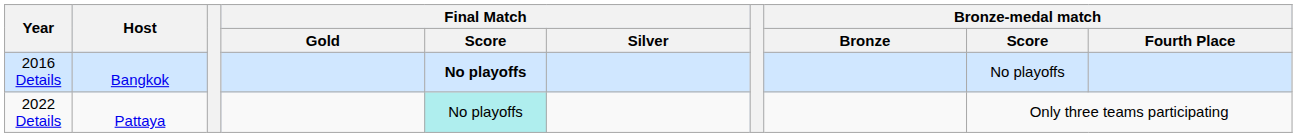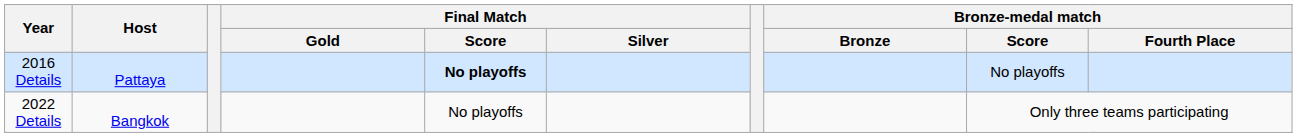 <table class="wikitable" style="font-size:90%; width: 98%; text-align: center;">
 <tr bgcolor=#C1D8FF>
 <th rowspan=2 width=5%>Year</th>
 <th rowspan=2 width=10%>Host</th>
 <th width=1% rowspan=4 bgcolor=ffffff></th>
 <th colspan=3>Final Match</th>
 <th width=1% rowspan=4 bgcolor=ffffff></th>
 <th colspan=3>Bronze-medal match</th>
 </tr>
 <tr bgcolor=#EFEFEF>
 <th width=15%>Gold</th>
 <th width=9%>Score</th>
 <th width=15%>Silver</th>
 <th width=15%>Bronze</th>
 <th width=9%>Score</th>
 <th width=15%>Fourth Place</th>
 </tr>
 <tr align=center bgcolor=#D0E7FF>
 <td>2016 <br> <a href='#'>Details</a></td>
-<td><br><a href='#'>Bangkok</a></td>
+<td><br><a href='#'>Pattaya</a></td>
 <td><strong></strong></td>
 <td><strong><span>No playoffs</span></strong></td>
 <td></td>
 <td></td>
 <td><span>No playoffs</span></td>
 <td></td>
 </tr>
 <tr>
 <td>2022 <br> <a href='#'>Details</a></td>
-<td><br><a href='#'>Pattaya</a></td>
+<td><br><a href='#'>Bangkok</a></td>
 <td><strong></strong></td>
-<td style="background: paleturquoise;"><span>No playoffs</span></td>
+<td><span>No playoffs</span></td>
 <td></td>
 <td></td>
 <td colspan=2><span>Only three teams participating</span></td>
 </tr>
 </table>
